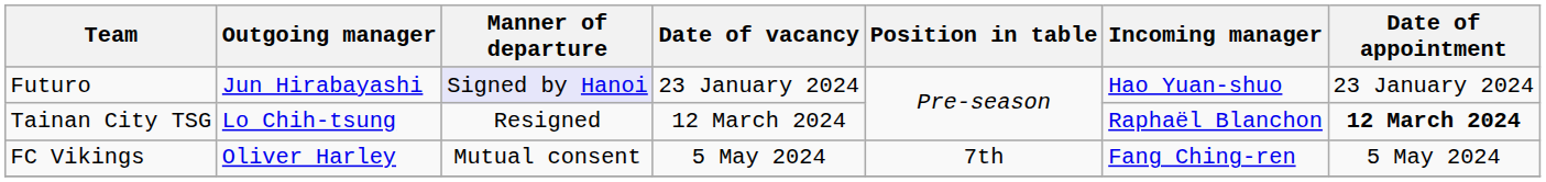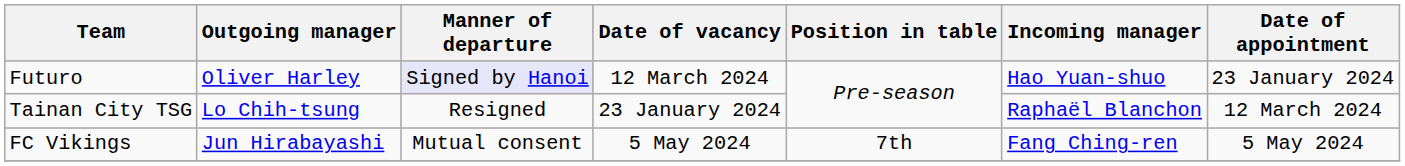 <table class="wikitable sortable">
 <tr>
 <th>Team</th>
 <th>Outgoing manager</th>
 <th>Manner of<br>departure</th>
 <th>Date of vacancy</th>
 <th>Position in table</th>
 <th>Incoming manager</th>
 <th>Date of<br>appointment</th>
 </tr>
 <tr>
 <td>Futuro</td>
-<td> <a href='#'>Jun Hirabayashi</a></td>
+<td> <a href='#'>Oliver Harley</a></td>
 <td align="center" style="background: lavender;">Signed by <a href='#'>Hanoi</a></td>
-<td align="center">23 January 2024</td>
+<td align="center">12 March 2024</td>
 <td align="center" rowspan="2"><em>Pre-season</em></td>
 <td> <a href='#'>Hao Yuan-shuo</a></td>
 <td align="center">23 January 2024</td>
 </tr>
 <tr>
 <td>Tainan City TSG</td>
 <td> <a href='#'>Lo Chih-tsung</a></td>
 <td align="center">Resigned</td>
+<td align="center">23 January 2024</td>
+<td> <a href='#'>Raphaël Blanchon</a></td>
 <td align="center">12 March 2024</td>
-<td> <a href='#'>Raphaël Blanchon</a></td>
-<td align="center"><strong>12 March 2024</strong></td>
 </tr>
 <tr>
 <td>FC Vikings</td>
-<td> <a href='#'>Oliver Harley</a></td>
+<td> <a href='#'>Jun Hirabayashi</a></td>
 <td align="center">Mutual consent</td>
 <td align="center">5 May 2024</td>
 <td align="center">7th</td>
 <td> <a href='#'>Fang Ching-ren</a></td>
 <td align="center">5 May 2024</td>
 </tr>
 <tr>
 </tr>
 </table>
